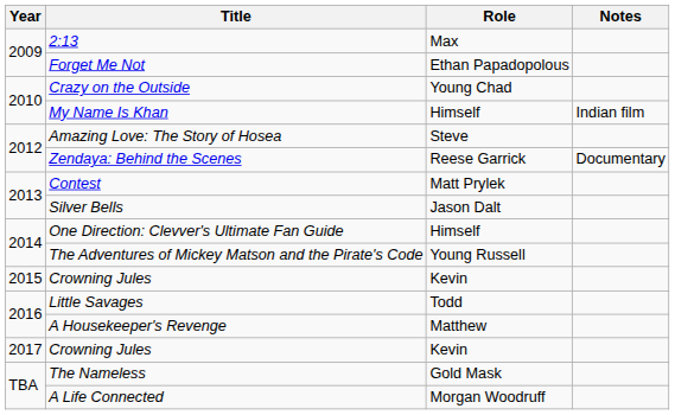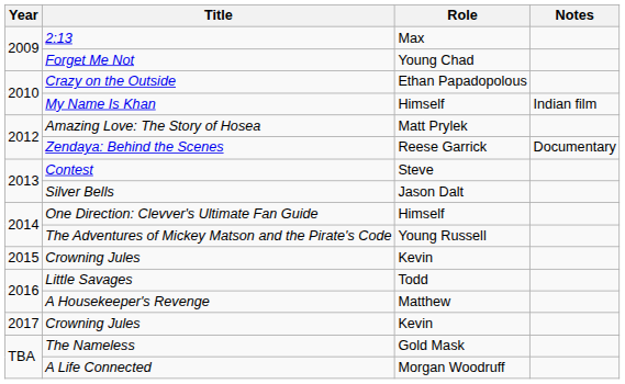 <table class="wikitable sortable">
 <tr>
 <th>Year</th>
 <th>Title</th>
 <th>Role</th>
 <th class="unsortable">Notes</th>
 </tr>
 <tr>
 <td rowspan="2">2009</td>
 <td><em><a href='#'>2:13</a></em></td>
 <td>Max</td>
 <td></td>
 </tr>
 <tr>
 <td><em><a href='#'>Forget Me Not</a></em></td>
-<td>Ethan Papadopolous</td>
+<td>Young Chad</td>
 <td></td>
 </tr>
 <tr>
 <td rowspan="2">2010</td>
 <td><em><a href='#'>Crazy on the Outside</a></em></td>
-<td>Young Chad</td>
+<td>Ethan Papadopolous</td>
 <td></td>
 </tr>
 <tr>
 <td><em><a href='#'>My Name Is Khan</a></em></td>
 <td>Himself</td>
 <td>Indian film</td>
 </tr>
 <tr>
 <td rowspan="2">2012</td>
 <td><em>Amazing Love: The Story of Hosea</em></td>
-<td>Steve</td>
+<td>Matt Prylek</td>
 <td></td>
 </tr>
 <tr>
 <td><em><a href='#'>Zendaya: Behind the Scenes</a></em></td>
 <td>Reese Garrick</td>
 <td>Documentary</td>
 </tr>
 <tr>
 <td rowspan="2">2013</td>
 <td><em><a href='#'>Contest</a></em></td>
-<td>Matt Prylek</td>
+<td>Steve</td>
 <td></td>
 </tr>
 <tr>
 <td><em>Silver Bells</em></td>
 <td>Jason Dalt</td>
 <td></td>
 </tr>
 <tr>
 <td rowspan="2">2014</td>
 <td><em>One Direction: Clevver's Ultimate Fan Guide</em></td>
 <td>Himself</td>
 <td></td>
 </tr>
 <tr>
 <td><em>The Adventures of Mickey Matson and the Pirate's Code</em></td>
 <td>Young Russell</td>
 <td></td>
 </tr>
 <tr>
 <td>2015</td>
 <td><em>Crowning Jules</em></td>
 <td>Kevin</td>
 <td></td>
 </tr>
 <tr>
 <td rowspan="2">2016</td>
 <td><em>Little Savages</em></td>
 <td>Todd</td>
 <td></td>
 </tr>
 <tr>
 <td><em>A Housekeeper's Revenge</em></td>
 <td>Matthew</td>
 <td></td>
 </tr>
 <tr>
 <td>2017</td>
 <td><em>Crowning Jules</em></td>
 <td>Kevin</td>
 <td></td>
 </tr>
 <tr>
 <td rowspan="2">TBA</td>
 <td><em>The Nameless</em></td>
 <td>Gold Mask</td>
 <td></td>
 </tr>
 <tr>
 <td><em>A Life Connected</em></td>
 <td>Morgan Woodruff</td>
 <td></td>
 </tr>
 </table>
